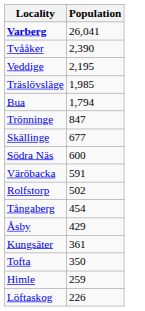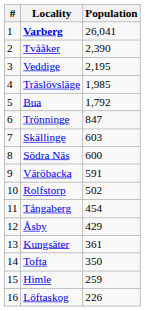 <table class="wikitable">
 <tr>
+<th>#</th>
 <th>Locality</th>
 <th>Population</th>
 </tr>
 <tr>
+<td>1</td>
 <td><strong><a href='#'>Varberg</a></strong></td>
 <td>26,041</td>
 </tr>
 <tr>
+<td>2</td>
 <td><a href='#'>Tvååker</a></td>
 <td>2,390</td>
 </tr>
 <tr>
+<td>3</td>
 <td><a href='#'>Veddige</a></td>
 <td>2,195</td>
 </tr>
 <tr>
+<td>4</td>
 <td><a href='#'>Träslövsläge</a></td>
 <td>1,985</td>
 </tr>
 <tr>
+<td>5</td>
 <td><a href='#'>Bua</a></td>
-<td>1,794</td>
+<td>1,792</td>
 </tr>
 <tr>
+<td>6</td>
 <td><a href='#'>Trönninge</a></td>
 <td>847</td>
 </tr>
 <tr>
+<td>7</td>
 <td><a href='#'>Skällinge</a></td>
-<td>677</td>
+<td>603</td>
 </tr>
 <tr>
+<td>8</td>
 <td><a href='#'>Södra Näs</a></td>
 <td>600</td>
 </tr>
 <tr>
+<td>9</td>
 <td><a href='#'>Väröbacka</a></td>
 <td>591</td>
 </tr>
 <tr>
+<td>10</td>
 <td><a href='#'>Rolfstorp</a></td>
 <td>502</td>
 </tr>
 <tr>
+<td>11</td>
 <td><a href='#'>Tångaberg</a></td>
 <td>454</td>
 </tr>
 <tr>
+<td>12</td>
 <td><a href='#'>Åsby</a></td>
 <td>429</td>
 </tr>
 <tr>
+<td>13</td>
 <td><a href='#'>Kungsäter</a></td>
 <td>361</td>
 </tr>
 <tr>
+<td>14</td>
 <td><a href='#'>Tofta</a></td>
 <td>350</td>
 </tr>
 <tr>
+<td>15</td>
 <td><a href='#'>Himle</a></td>
 <td>259</td>
 </tr>
 <tr>
+<td>16</td>
 <td><a href='#'>Löftaskog</a></td>
 <td>226</td>
 </tr>
 </table>
